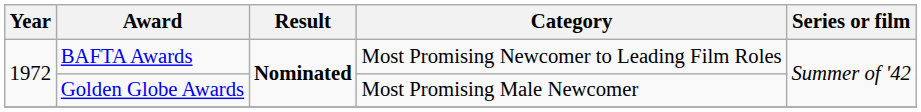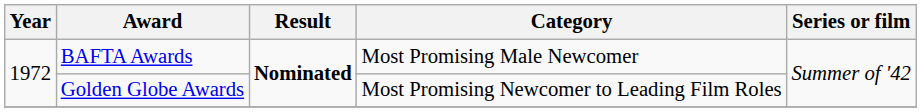 <table class="wikitable" style="font-size: 90%;">
 <tr>
 <th>Year</th>
 <th>Award</th>
 <th>Result</th>
 <th>Category</th>
 <th>Series or film</th>
 </tr>
 <tr>
 <td rowspan=2>1972</td>
 <td><a href='#'>BAFTA Awards</a></td>
 <td rowspan=2><strong>Nominated</strong></td>
-<td>Most Promising Newcomer to Leading Film Roles</td>
+<td>Most Promising Male Newcomer</td>
 <td rowspan=2><em>Summer of '42</em></td>
 </tr>
 <tr>
 <td><a href='#'>Golden Globe Awards</a></td>
-<td>Most Promising Male Newcomer</td>
+<td>Most Promising Newcomer to Leading Film Roles</td>
 </tr>
 <tr>
 </tr>
 </table>
